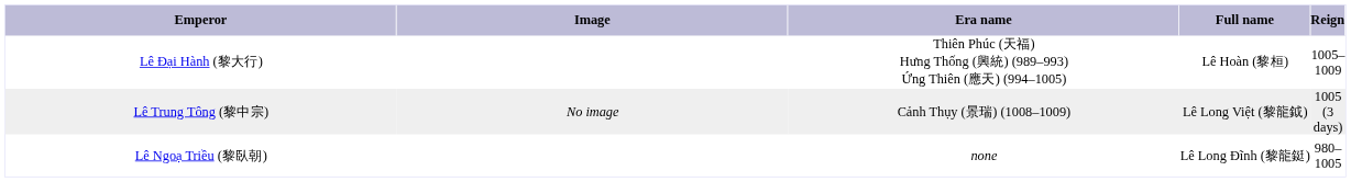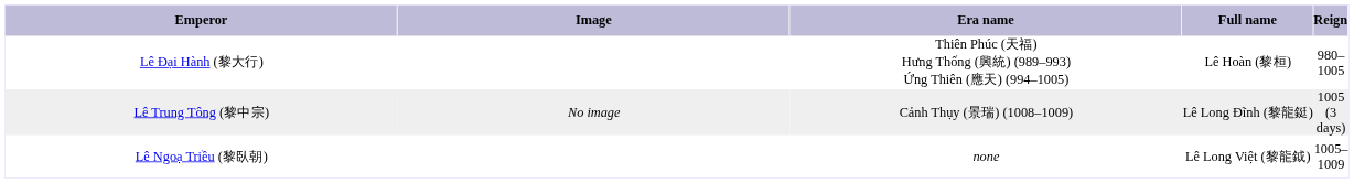 <table width=100% cellpadding=0 cellspacing=0 style="text-align: center; border: 1px solid #E6E6FA;">
 <tr bgcolor="#BDBBD7" style="height:36px;">
 <th width="30%" style="border-right: 1px solid #FFFFFF;">Emperor</th>
 <th width="30%" style="border-right: 1px solid #FFFFFF;">Image</th>
 <th width="30%" style="border-right: 1px solid #FFFFFF;">Era name</th>
 <th width="30%" style="border-right: 1px solid #FFFFFF;">Full name</th>
 <th width="30%" colspan="3" style="border-right: 1px solid #FFFFFF;">Reign</th>
 </tr>
 <tr style="height:50px;">
 <td><a href='#'>Lê Đại Hành</a> (黎大行)</td>
 <td></td>
 <td>Thiên Phúc (天福)<br> Hưng Thống (興統) (989–993) <br>Ứng Thiên (應天) (994–1005)</td>
 <td>Lê Hoàn (黎桓)</td>
-<td>1005–1009</td>
+<td>980–1005</td>
 </tr>
 <tr style="height:50px;" bgcolor="#EFEFEF">
 <td><a href='#'>Lê Trung Tông</a> (黎中宗)</td>
 <td><em>No image</em></td>
 <td>Cảnh Thụy (景瑞) (1008–1009)</td>
-<td>Lê Long Việt (黎龍鉞)</td>
+<td>Lê Long Đĩnh (黎龍鋌)</td>
 <td>1005 <br>(3 days)</td>
 </tr>
 <tr style="height:50px;">
 <td><a href='#'>Lê Ngoạ Triều</a> (黎臥朝)</td>
 <td></td>
 <td><em>none</em></td>
-<td>Lê Long Đĩnh (黎龍鋌)</td>
-<td>980–1005</td>
+<td>Lê Long Việt (黎龍鉞)</td>
+<td>1005–1009</td>
 </tr>
 <tr>
 </tr>
 </table>
